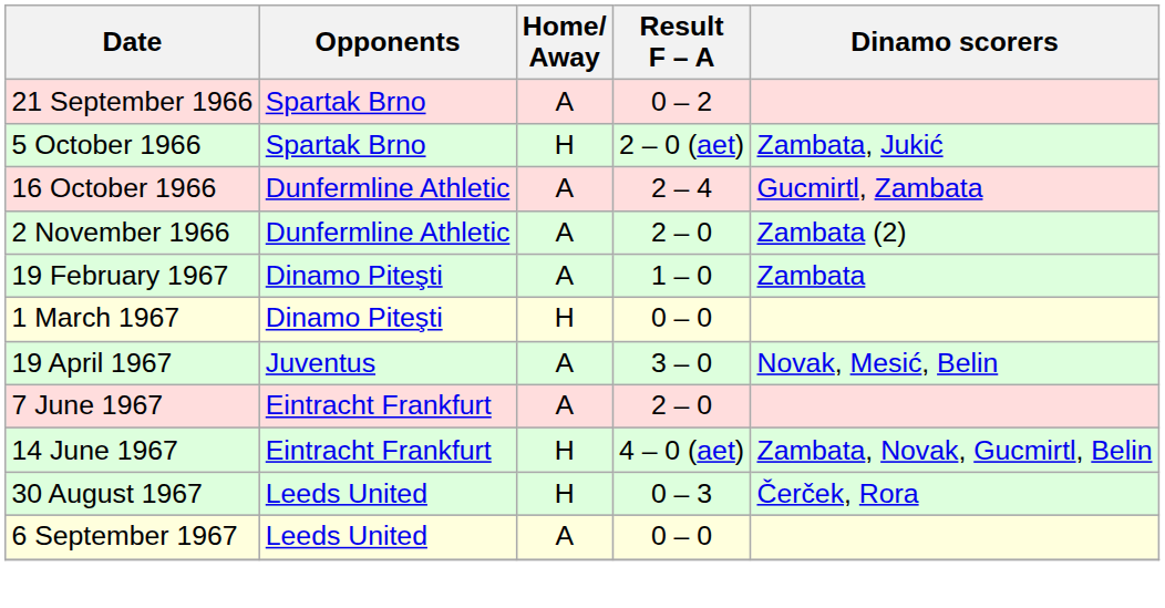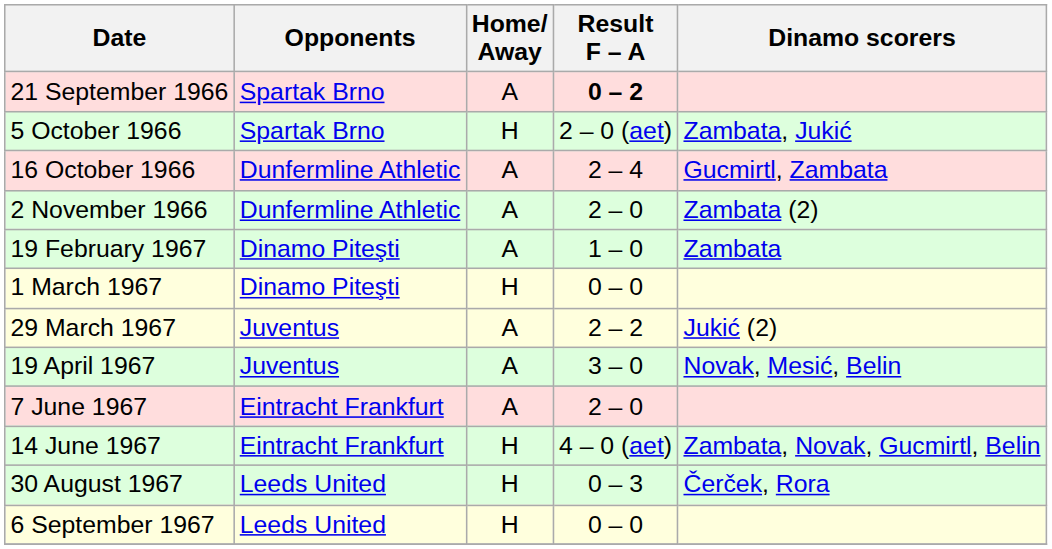 <table class="wikitable" style="text-align:left">
 <tr>
 <th>Date</th>
 <th>Opponents</th>
 <th>Home/<br>Away</th>
 <th>Result<br>F – A</th>
 <th>Dinamo scorers</th>
 </tr>
 <tr bgcolor="#ffdddd">
 <td>21 September 1966</td>
 <td> <a href='#'>Spartak Brno</a></td>
 <td align=center>A</td>
-<td align=center>0 – 2</td>
+<td align=center><strong>0 – 2</strong></td>
 <td></td>
 </tr>
 <tr bgcolor="#ddffdd">
 <td>5 October 1966</td>
 <td> <a href='#'>Spartak Brno</a></td>
 <td align=center>H</td>
 <td align=center>2 – 0 (<a href='#'>aet</a>)</td>
 <td><a href='#'>Zambata</a>, <a href='#'>Jukić</a></td>
 </tr>
 <tr bgcolor="#ffdddd">
 <td>16 October 1966</td>
 <td> <a href='#'>Dunfermline Athletic</a></td>
 <td align=center>A</td>
 <td align=center>2 – 4</td>
 <td><a href='#'>Gucmirtl</a>, <a href='#'>Zambata</a></td>
 </tr>
 <tr bgcolor="#ddffdd">
 <td>2 November 1966</td>
 <td> <a href='#'>Dunfermline Athletic</a></td>
 <td align=center>A</td>
 <td align=center>2 – 0</td>
 <td><a href='#'>Zambata</a> (2)</td>
 </tr>
 <tr bgcolor="#ddffdd">
 <td>19 February 1967</td>
 <td> <a href='#'>Dinamo Piteşti</a></td>
 <td align=center>A</td>
 <td align=center>1 – 0</td>
 <td><a href='#'>Zambata</a></td>
 </tr>
 <tr bgcolor="#ffffdd">
 <td>1 March 1967</td>
 <td> <a href='#'>Dinamo Piteşti</a></td>
 <td align=center>H</td>
 <td align=center>0 – 0</td>
 <td></td>
 </tr>
+<tr bgcolor="#ffffdd">
+<td>29 March 1967</td>
+<td> <a href='#'>Juventus</a></td>
+<td align=center>A</td>
+<td align=center>2 – 2</td>
+<td><a href='#'>Jukić</a> (2)</td>
+</tr>
 <tr bgcolor="#ddffdd">
 <td>19 April 1967</td>
 <td> <a href='#'>Juventus</a></td>
 <td align=center>A</td>
 <td align=center>3 – 0</td>
 <td><a href='#'>Novak</a>, <a href='#'>Mesić</a>, <a href='#'>Belin</a></td>
 </tr>
 <tr bgcolor="#ffdddd">
 <td>7 June 1967</td>
 <td> <a href='#'>Eintracht Frankfurt</a></td>
 <td align=center>A</td>
 <td align=center>2 – 0</td>
 <td></td>
 </tr>
 <tr bgcolor="#ddffdd">
 <td>14 June 1967</td>
 <td> <a href='#'>Eintracht Frankfurt</a></td>
 <td align=center>H</td>
 <td align=center>4 – 0 (<a href='#'>aet</a>)</td>
 <td><a href='#'>Zambata</a>, <a href='#'>Novak</a>, <a href='#'>Gucmirtl</a>, <a href='#'>Belin</a></td>
 </tr>
 <tr bgcolor="#ddffdd">
 <td>30 August 1967</td>
 <td> <a href='#'>Leeds United</a></td>
 <td align=center>H</td>
 <td align=center>0 – 3</td>
 <td><a href='#'>Čerček</a>, <a href='#'>Rora</a></td>
 </tr>
 <tr bgcolor="#ffffdd">
 <td>6 September 1967</td>
 <td> <a href='#'>Leeds United</a></td>
-<td align=center>A</td>
+<td align=center>H</td>
 <td align=center>0 – 0</td>
 <td></td>
 </tr>
 <tr>
 </tr>
 </table>
